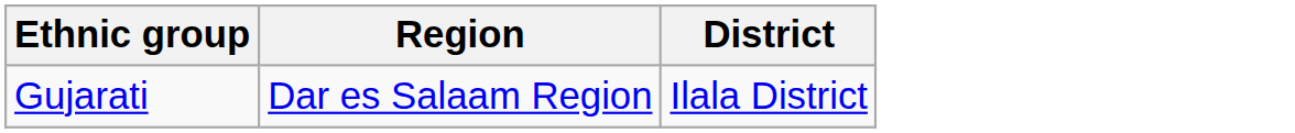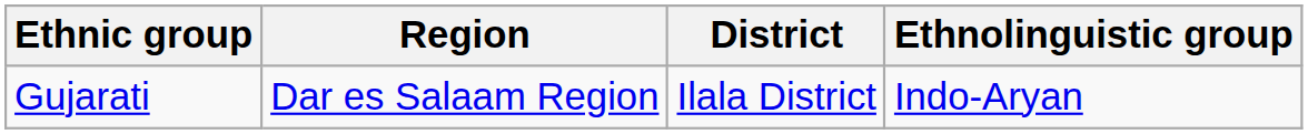 <table class="wikitable sortable">
 <tr>
 <th>Ethnic group</th>
 <th>Region</th>
 <th>District</th>
+<th>Ethnolinguistic group</th>
 </tr>
 <tr>
 <td><a href='#'>Gujarati</a></td>
 <td><a href='#'>Dar es Salaam Region</a></td>
 <td><a href='#'>Ilala District</a></td>
+<td><a href='#'>Indo-Aryan</a></td>
 </tr>
 </table>
